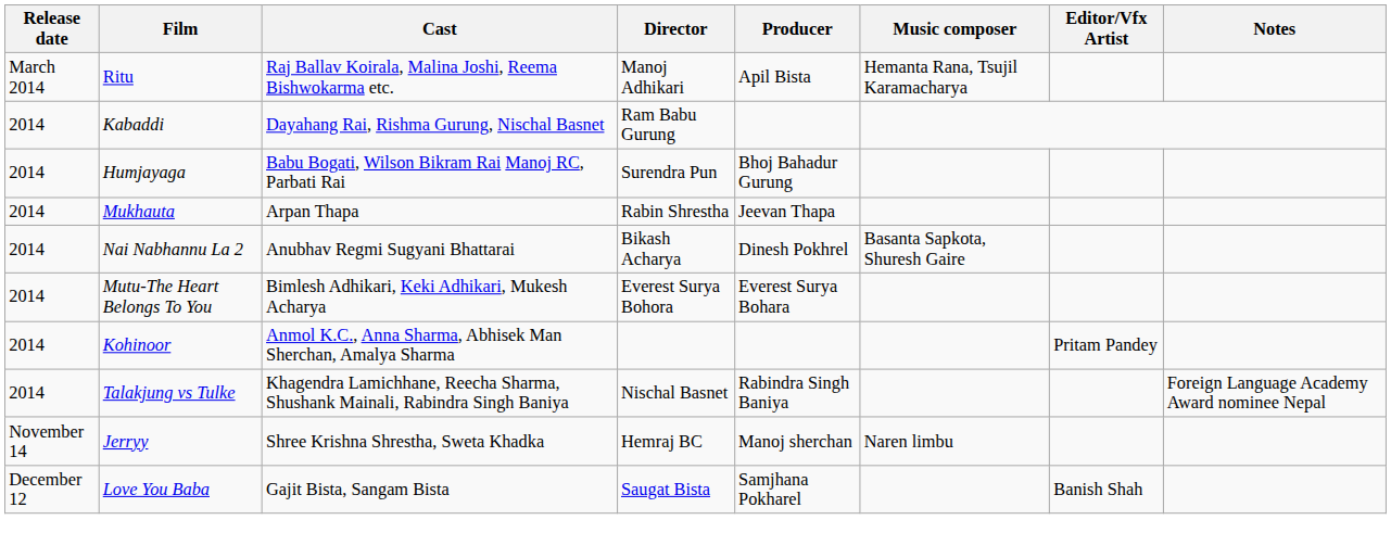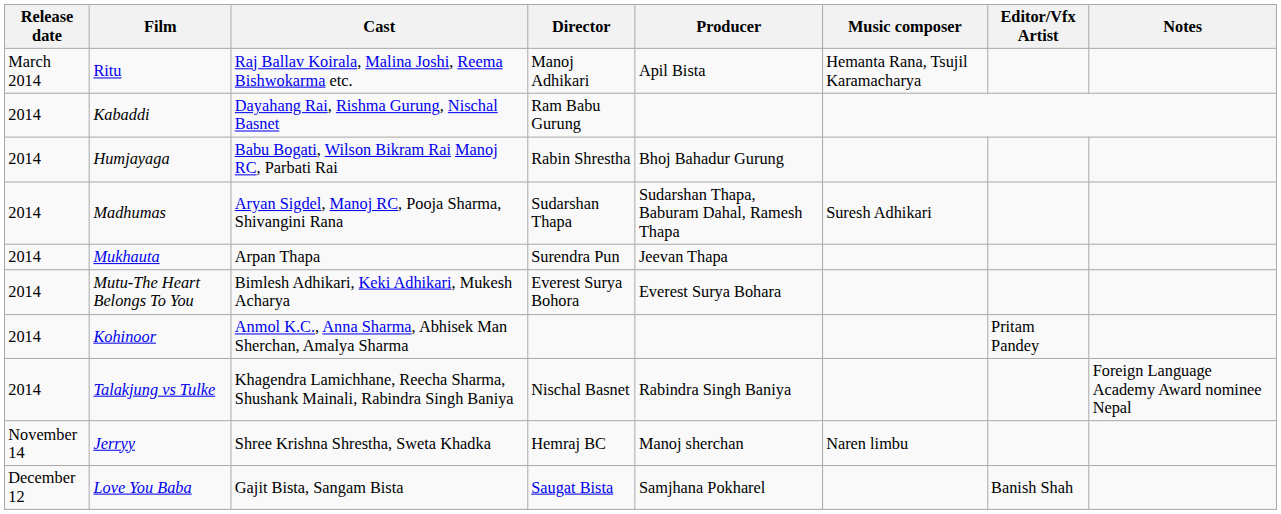 <table class="wikitable sortable">
 <tr>
 <th>Release date</th>
 <th>Film</th>
 <th>Cast</th>
 <th>Director</th>
 <th>Producer</th>
 <th>Music composer</th>
 <th>Editor/Vfx Artist</th>
 <th>Notes</th>
 </tr>
 <tr>
 <td>March 2014</td>
 <td><a href='#'>Ritu</a></td>
 <td><a href='#'>Raj Ballav Koirala</a>, <a href='#'>Malina Joshi</a>, <a href='#'>Reema Bishwokarma</a> etc.</td>
 <td>Manoj Adhikari</td>
 <td>Apil Bista</td>
 <td>Hemanta Rana, Tsujil Karamacharya</td>
 <td></td>
 <td></td>
 </tr>
 <tr>
 <td>2014</td>
 <td><em>Kabaddi</em></td>
 <td><a href='#'>Dayahang Rai</a>, <a href='#'>Rishma Gurung</a>, <a href='#'>Nischal Basnet</a></td>
 <td>Ram Babu Gurung</td>
 <td></td>
 </tr>
 <tr>
 <td>2014</td>
 <td><em>Humjayaga</em></td>
 <td><a href='#'>Babu Bogati</a>, <a href='#'>Wilson Bikram Rai</a> <a href='#'>Manoj RC</a>, Parbati Rai</td>
-<td>Surendra Pun</td>
+<td>Rabin Shrestha</td>
 <td>Bhoj Bahadur Gurung</td>
 <td></td>
 <td></td>
 <td></td>
 </tr>
 <tr>
 <td>2014</td>
-<td><em><a href='#'>Mukhauta</a></em></td>
-<td>Arpan Thapa</td>
-<td>Rabin Shrestha</td>
-<td>Jeevan Thapa</td>
-<td></td>
+<td><em>Madhumas</em></td>
+<td><a href='#'>Aryan Sigdel</a>, <a href='#'>Manoj RC</a>, Pooja Sharma, Shivangini Rana</td>
+<td>Sudarshan Thapa</td>
+<td>Sudarshan Thapa, Baburam Dahal, Ramesh Thapa</td>
+<td>Suresh Adhikari</td>
 <td></td>
 <td></td>
 </tr>
 <tr>
 <td>2014</td>
-<td><em>Nai Nabhannu La 2</em></td>
-<td>Anubhav Regmi Sugyani Bhattarai</td>
-<td>Bikash Acharya</td>
-<td>Dinesh Pokhrel</td>
-<td>Basanta Sapkota, Shuresh Gaire</td>
+<td><em><a href='#'>Mukhauta</a></em></td>
+<td>Arpan Thapa</td>
+<td>Surendra Pun</td>
+<td>Jeevan Thapa</td>
+<td></td>
 <td></td>
 <td></td>
 </tr>
 <tr>
 <td>2014</td>
 <td><em>Mutu-The Heart Belongs To You</em></td>
 <td>Bimlesh Adhikari, <a href='#'>Keki Adhikari</a>, Mukesh Acharya</td>
 <td>Everest Surya Bohora</td>
 <td>Everest Surya Bohara</td>
 <td></td>
 <td></td>
 <td></td>
 </tr>
 <tr>
 <td>2014</td>
 <td><em><a href='#'>Kohinoor</a></em></td>
 <td><a href='#'>Anmol K.C.</a>, <a href='#'>Anna Sharma</a>, Abhisek Man Sherchan, Amalya Sharma</td>
 <td></td>
 <td></td>
 <td></td>
 <td>Pritam Pandey</td>
 <td></td>
 </tr>
 <tr>
 <td>2014</td>
 <td><em><a href='#'>Talakjung vs Tulke</a></em></td>
 <td>Khagendra Lamichhane, Reecha Sharma, Shushank Mainali, Rabindra Singh Baniya</td>
 <td>Nischal Basnet</td>
 <td>Rabindra Singh Baniya</td>
 <td></td>
 <td></td>
 <td>Foreign Language Academy Award nominee Nepal</td>
 </tr>
 <tr>
 <td>November 14</td>
 <td><em><a href='#'>Jerryy</a></em></td>
 <td>Shree Krishna Shrestha, Sweta Khadka</td>
 <td>Hemraj BC</td>
 <td>Manoj sherchan</td>
 <td>Naren limbu</td>
 <td></td>
 <td></td>
 </tr>
 <tr>
 <td>December 12</td>
 <td><em><a href='#'>Love You Baba</a></em></td>
 <td>Gajit Bista, Sangam Bista</td>
 <td><a href='#'>Saugat Bista</a></td>
 <td>Samjhana Pokharel</td>
 <td></td>
 <td The highest grossing Nepali movie, with box office collection of RS.15 crores>Banish Shah</td>
 <td></td>
 </tr>
 </table>
